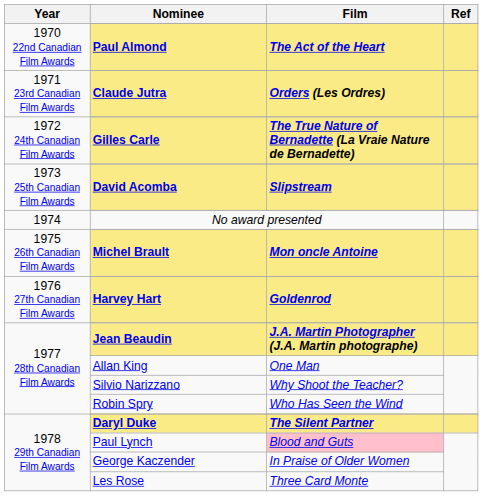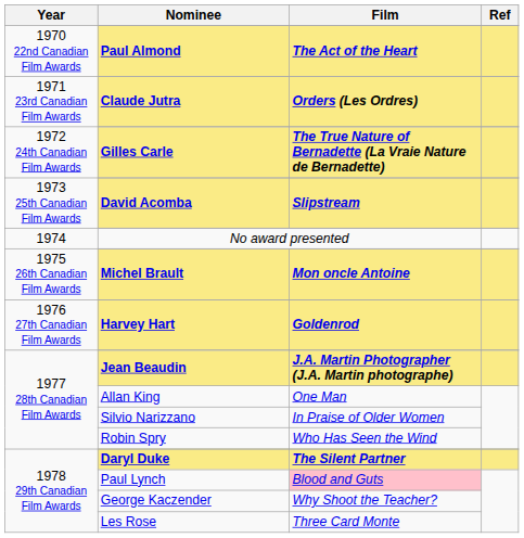 <table class="wikitable" style="width:100%;">
 <tr style="background:#bebebe;">
 <th style="width:8%;">Year</th>
 <th style="width:19%;">Nominee</th>
 <th style="width:19%;">Film</th>
 <th style="width:2%;">Ref</th>
 </tr>
 <tr>
 <td rowspan=2 align="center">1970<br><small><a href='#'>22nd Canadian Film Awards</a></small></td>
 </tr>
 <tr style="background:#FAEB86;">
 <td><strong><a href='#'>Paul Almond</a></strong></td>
 <td><strong><em><a href='#'>The Act of the Heart</a></em></strong></td>
 <td></td>
 </tr>
 <tr>
 <td rowspan=2 align="center">1971<br><small><a href='#'>23rd Canadian Film Awards</a></small></td>
 </tr>
 <tr style="background:#FAEB86;">
 <td><strong><a href='#'>Claude Jutra</a></strong></td>
 <td><strong><em><a href='#'>Orders</a> (Les Ordres)</em></strong></td>
 <td></td>
 </tr>
 <tr>
 <td rowspan=2 align="center">1972<br><small><a href='#'>24th Canadian Film Awards</a></small></td>
 </tr>
 <tr style="background:#FAEB86;">
 <td><strong><a href='#'>Gilles Carle</a></strong></td>
 <td><strong><em><a href='#'>The True Nature of Bernadette</a> (La Vraie Nature de Bernadette)</em></strong></td>
 <td></td>
 </tr>
 <tr>
 <td rowspan=2 align="center">1973<br><small><a href='#'>25th Canadian Film Awards</a></small></td>
 </tr>
 <tr style="background:#FAEB86;">
 <td><strong><a href='#'>David Acomba</a></strong></td>
 <td><strong><em><a href='#'>Slipstream</a></em></strong></td>
 <td></td>
 </tr>
 <tr>
 <td rowspan=2 align="center">1974</td>
 </tr>
 <tr>
 <td colspan=2 align=center><em>No award presented</em></td>
 <td></td>
 </tr>
 <tr>
 <td rowspan=2 align="center">1975<br><small><a href='#'>26th Canadian Film Awards</a></small></td>
 </tr>
 <tr style="background:#FAEB86;">
 <td><strong><a href='#'>Michel Brault</a></strong></td>
 <td><strong><em><a href='#'>Mon oncle Antoine</a></em></strong></td>
 <td></td>
 </tr>
 <tr>
 <td rowspan=2 align="center">1976<br><small><a href='#'>27th Canadian Film Awards</a></small></td>
 </tr>
 <tr style="background:#FAEB86;">
 <td><strong><a href='#'>Harvey Hart</a></strong></td>
 <td><strong><em><a href='#'>Goldenrod</a></em></strong></td>
 <td></td>
 </tr>
 <tr>
 <td rowspan=5 align="center">1977<br><small><a href='#'>28th Canadian Film Awards</a></small></td>
 </tr>
 <tr style="background:#FAEB86;">
 <td><strong><a href='#'>Jean Beaudin</a></strong></td>
 <td><strong><em><a href='#'>J.A. Martin Photographer</a> (J.A. Martin photographe)</em></strong></td>
 <td></td>
 </tr>
 <tr>
 <td><a href='#'>Allan King</a></td>
 <td><em><a href='#'>One Man</a></em></td>
 <td rowspan=3></td>
 </tr>
 <tr>
 <td><a href='#'>Silvio Narizzano</a></td>
-<td><em><a href='#'>Why Shoot the Teacher?</a></em></td>
+<td><em><a href='#'>In Praise of Older Women</a></em></td>
 </tr>
 <tr>
 <td><a href='#'>Robin Spry</a></td>
 <td><em><a href='#'>Who Has Seen the Wind</a></em></td>
 </tr>
 <tr>
 <td rowspan=5 align="center">1978<br><small><a href='#'>29th Canadian Film Awards</a></small></td>
 </tr>
 <tr style="background:#FAEB86;">
 <td><strong><a href='#'>Daryl Duke</a></strong></td>
 <td><strong><em><a href='#'>The Silent Partner</a></em></strong></td>
 <td></td>
 </tr>
 <tr>
 <td><a href='#'>Paul Lynch</a></td>
 <td style="background: pink;"><em><a href='#'>Blood and Guts</a></em></td>
 <td rowspan=3></td>
 </tr>
 <tr>
 <td><a href='#'>George Kaczender</a></td>
-<td><em><a href='#'>In Praise of Older Women</a></em></td>
+<td><em><a href='#'>Why Shoot the Teacher?</a></em></td>
 </tr>
 <tr>
 <td><a href='#'>Les Rose</a></td>
 <td><em><a href='#'>Three Card Monte</a></em></td>
 </tr>
 </table>
